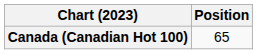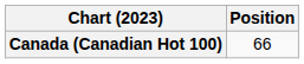 <table class="wikitable sortable plainrowheaders" style="text-align:center">
 <tr>
 <th scope="col">Chart (2023)</th>
 <th scope="col">Position</th>
 </tr>
 <tr>
 <th scope="row">Canada (Canadian Hot 100)</th>
-<td>65</td>
+<td>66</td>
 </tr>
 </table>
